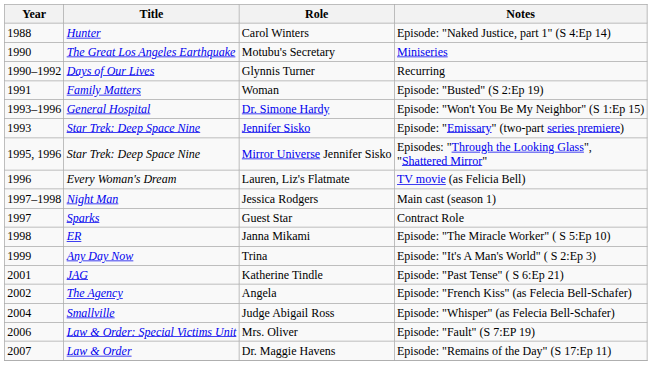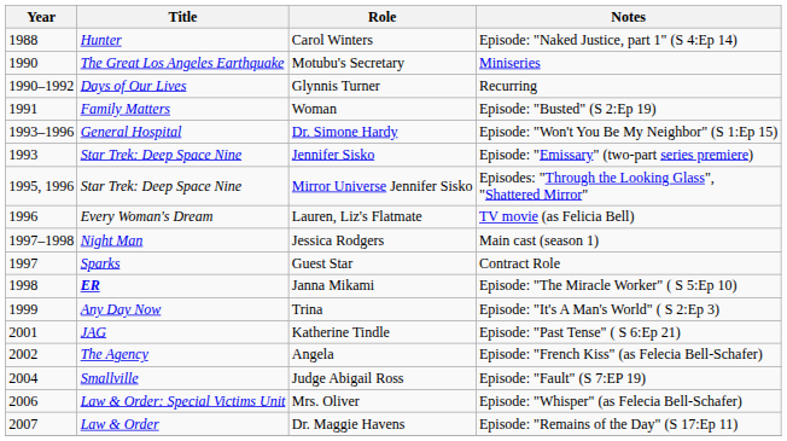 <table class=wikitable>
 <tr>
 <th>Year</th>
 <th>Title</th>
 <th>Role</th>
 <th>Notes</th>
 </tr>
 <tr>
 <td>1988</td>
 <td><em><a href='#'>Hunter</a></em></td>
 <td>Carol Winters</td>
 <td>Episode: "Naked Justice, part 1" (S 4:Ep 14)</td>
 </tr>
 <tr>
 <td>1990</td>
 <td><em><a href='#'>The Great Los Angeles Earthquake</a></em></td>
 <td>Motubu's Secretary</td>
 <td><a href='#'>Miniseries</a></td>
 </tr>
 <tr>
 <td>1990–1992</td>
 <td><em><a href='#'>Days of Our Lives</a></em></td>
 <td>Glynnis Turner</td>
 <td>Recurring</td>
 </tr>
 <tr>
 <td>1991</td>
 <td><em><a href='#'>Family Matters</a></em></td>
 <td>Woman</td>
 <td>Episode: "Busted" (S 2:Ep 19)</td>
 </tr>
 <tr>
 <td>1993–1996</td>
 <td><em><a href='#'>General Hospital</a></em></td>
 <td><a href='#'>Dr. Simone Hardy</a></td>
 <td>Episode: "Won't You Be My Neighbor" (S 1:Ep 15)</td>
 </tr>
 <tr>
 <td>1993</td>
 <td><em><a href='#'>Star Trek: Deep Space Nine</a></em></td>
 <td><a href='#'>Jennifer Sisko</a></td>
 <td>Episode: "<a href='#'>Emissary</a>" (two-part <a href='#'>series premiere</a>)</td>
 </tr>
 <tr>
 <td>1995, 1996</td>
 <td><em>Star Trek: Deep Space Nine</em></td>
 <td><a href='#'>Mirror Universe</a> Jennifer Sisko</td>
 <td>Episodes: "<a href='#'>Through the Looking Glass</a>",<br>"<a href='#'>Shattered Mirror</a>"</td>
 </tr>
 <tr>
 <td>1996</td>
 <td><em>Every Woman's Dream</em></td>
 <td>Lauren, Liz's Flatmate</td>
 <td><a href='#'>TV movie</a> (as Felicia Bell)</td>
 </tr>
 <tr>
 <td>1997–1998</td>
 <td><em><a href='#'>Night Man</a></em></td>
 <td>Jessica Rodgers</td>
 <td>Main cast (season 1)</td>
 </tr>
 <tr>
 <td>1997</td>
 <td><em><a href='#'>Sparks</a></em></td>
 <td>Guest Star</td>
 <td>Contract Role</td>
 </tr>
 <tr>
 <td>1998</td>
-<td><em><a href='#'>ER</a></em></td>
+<td><strong><em><a href='#'>ER</a></em></strong></td>
 <td>Janna Mikami</td>
 <td>Episode: "The Miracle Worker" ( S 5:Ep 10)</td>
 </tr>
 <tr>
 <td>1999</td>
 <td><em><a href='#'>Any Day Now</a></em></td>
 <td>Trina</td>
 <td>Episode: "It's A Man's World" ( S 2:Ep 3)</td>
 </tr>
 <tr>
 <td>2001</td>
 <td><em><a href='#'>JAG</a></em></td>
 <td>Katherine Tindle</td>
 <td>Episode: "Past Tense" ( S 6:Ep 21)</td>
 </tr>
 <tr>
 <td>2002</td>
 <td><em><a href='#'>The Agency</a></em></td>
 <td>Angela</td>
 <td>Episode: "French Kiss" (as Felecia Bell-Schafer)</td>
 </tr>
 <tr>
 <td>2004</td>
 <td><em><a href='#'>Smallville</a></em></td>
 <td>Judge Abigail Ross</td>
-<td>Episode: "Whisper" (as Felecia Bell-Schafer)</td>
+<td>Episode: "Fault" (S 7:EP 19)</td>
 </tr>
 <tr>
 <td>2006</td>
 <td><em><a href='#'>Law & Order: Special Victims Unit</a></em></td>
 <td>Mrs. Oliver</td>
-<td>Episode: "Fault" (S 7:EP 19)</td>
+<td>Episode: "Whisper" (as Felecia Bell-Schafer)</td>
 </tr>
 <tr>
 <td>2007</td>
 <td><em><a href='#'>Law & Order</a></em></td>
 <td>Dr. Maggie Havens</td>
 <td>Episode: "Remains of the Day" (S 17:Ep 11)</td>
 </tr>
 <tr>
 </tr>
 </table>
